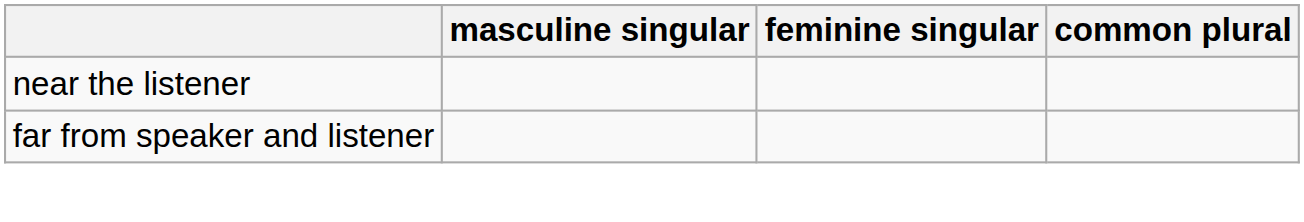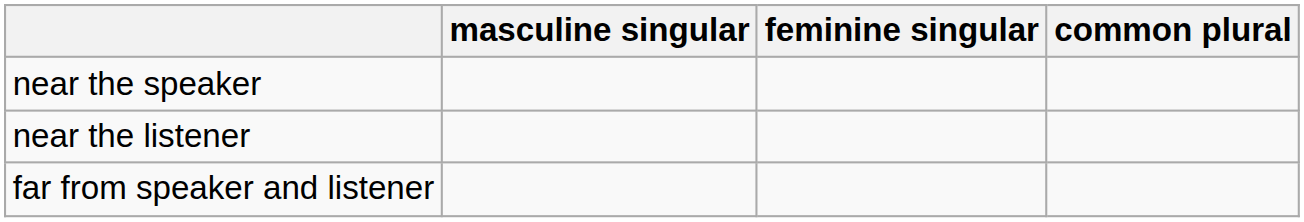 <table class="wikitable">
 <tr>
 <th></th>
 <th>masculine singular</th>
 <th>feminine singular</th>
 <th>common plural</th>
+</tr>
+<tr>
+<td>near the speaker</td>
+<td></td>
+<td></td>
+<td></td>
 </tr>
 <tr>
 <td>near the listener</td>
 <td></td>
 <td></td>
 <td></td>
 </tr>
 <tr>
 <td>far from speaker and listener</td>
 <td></td>
 <td></td>
 <td></td>
 </tr>
 </table>
